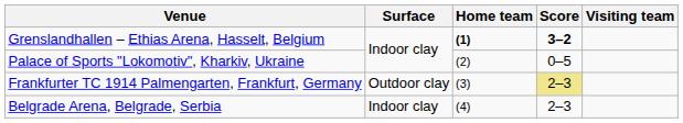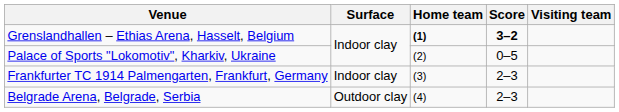 <table class=wikitable style="border:1px solid #AAAAAA;">
 <tr>
 <th>Venue</th>
 <th>Surface</th>
 <th>Home team</th>
 <th>Score</th>
 <th>Visiting team</th>
 </tr>
 <tr>
 <td><a href='#'>Grenslandhallen</a> – <a href='#'>Ethias Arena</a>, <a href='#'>Hasselt</a>, <a href='#'>Belgium</a></td>
 <td rowspan=2>Indoor clay</td>
 <td><strong> <small>(1)</small></strong></td>
 <td align=center><strong>3–2</strong></td>
 <td></td>
 </tr>
 <tr>
 <td><a href='#'>Palace of Sports "Lokomotiv"</a>, <a href='#'>Kharkiv</a>,  <a href='#'>Ukraine</a></td>
 <td> <small>(2)</small></td>
 <td align=center>0–5</td>
 <td><strong></strong></td>
 </tr>
 <tr>
 <td><a href='#'>Frankfurter TC 1914 Palmengarten</a>, <a href='#'>Frankfurt</a>, <a href='#'>Germany</a></td>
-<td>Outdoor clay</td>
+<td>Indoor clay</td>
 <td> <small>(3)</small></td>
-<td align=center style="background: khaki;">2–3</td>
+<td align=center>2–3</td>
 <td><strong></strong></td>
 </tr>
 <tr>
 <td><a href='#'>Belgrade Arena</a>, <a href='#'>Belgrade</a>, <a href='#'>Serbia</a></td>
-<td>Indoor clay</td>
+<td>Outdoor clay</td>
 <td> <small>(4)</small></td>
 <td align=center>2–3</td>
 <td><strong></strong></td>
 </tr>
 </table>
